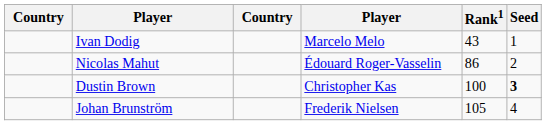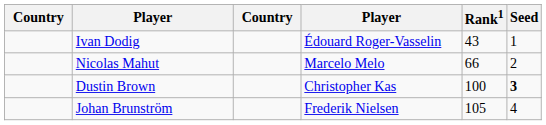 <table class="sortable wikitable">
 <tr>
 <th width="70">Country</th>
 <th width="175">Player</th>
 <th width="70">Country</th>
 <th width="175">Player</th>
 <th>Rank<sup>1</sup></th>
 <th>Seed</th>
 </tr>
 <tr>
 <td></td>
 <td><a href='#'>Ivan Dodig</a></td>
 <td></td>
-<td><a href='#'>Marcelo Melo</a></td>
+<td><a href='#'>Édouard Roger-Vasselin</a></td>
 <td>43</td>
 <td>1</td>
 </tr>
 <tr>
 <td></td>
 <td><a href='#'>Nicolas Mahut</a></td>
 <td></td>
-<td><a href='#'>Édouard Roger-Vasselin</a></td>
-<td>86</td>
+<td><a href='#'>Marcelo Melo</a></td>
+<td>66</td>
 <td>2</td>
 </tr>
 <tr>
 <td></td>
 <td><a href='#'>Dustin Brown</a></td>
 <td></td>
 <td><a href='#'>Christopher Kas</a></td>
 <td>100</td>
 <td><strong>3</strong></td>
 </tr>
 <tr>
 <td></td>
 <td><a href='#'>Johan Brunström</a></td>
 <td></td>
 <td><a href='#'>Frederik Nielsen</a></td>
 <td>105</td>
 <td>4</td>
 </tr>
 </table>
